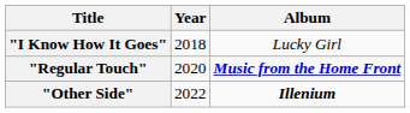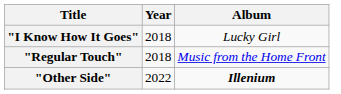 <table class="wikitable plainrowheaders" style="text-align:center">
 <tr>
 <th>Title</th>
 <th>Year</th>
 <th>Album</th>
 </tr>
 <tr>
 <th scope="row">"I Know How It Goes"<br></th>
 <td>2018</td>
 <td><em>Lucky Girl</em></td>
 </tr>
 <tr>
 <th scope="row">"Regular Touch"</th>
-<td>2020</td>
-<td><strong><em><a href='#'>Music from the Home Front</a></em></strong></td>
+<td>2018</td>
+<td><em><a href='#'>Music from the Home Front</a></em></td>
 </tr>
 <tr>
 <th scope="row">"Other Side"<br></th>
 <td>2022</td>
 <td><strong><em>Illenium</em></strong></td>
 </tr>
 </table>
